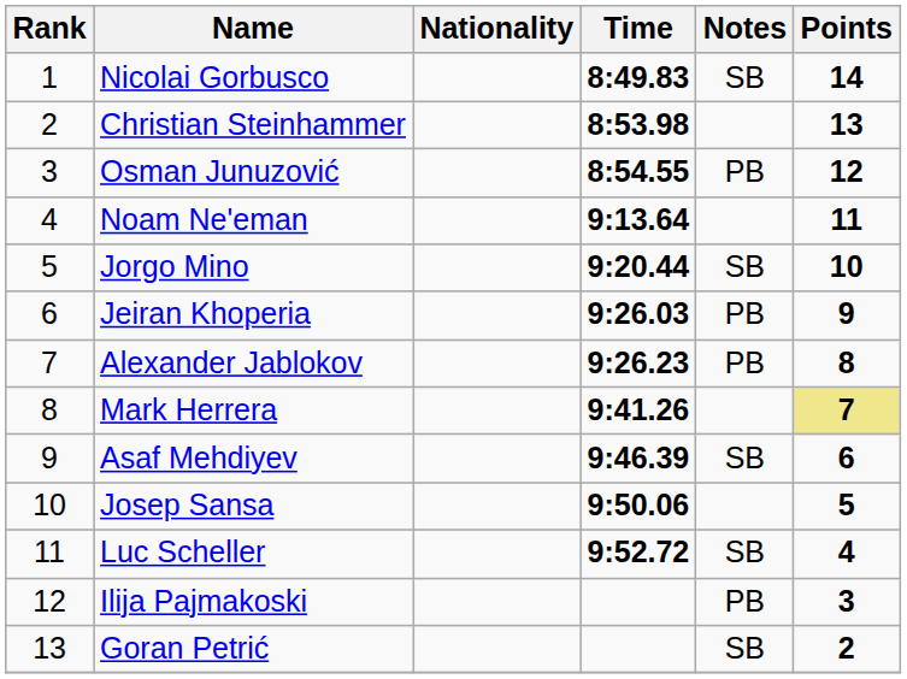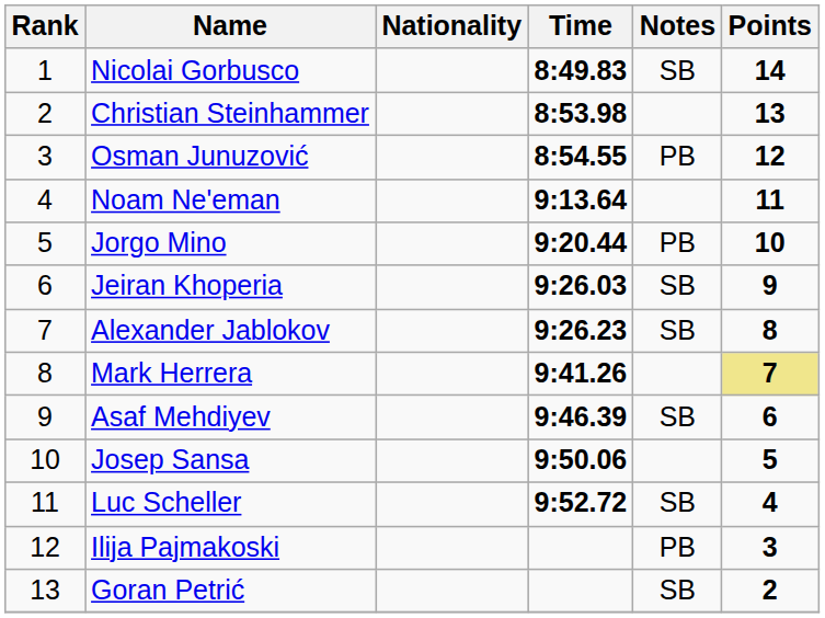 <table class="wikitable sortable" style="text-align:center">
 <tr>
 <th>Rank</th>
 <th>Name</th>
 <th>Nationality</th>
 <th>Time</th>
 <th>Notes</th>
 <th>Points</th>
 </tr>
 <tr>
 <td>1</td>
 <td align=left><a href='#'>Nicolai Gorbusco</a></td>
 <td align=left></td>
 <td><strong>8:49.83</strong></td>
 <td>SB</td>
 <td><strong>14</strong></td>
 </tr>
 <tr>
 <td>2</td>
 <td align=left><a href='#'>Christian Steinhammer</a></td>
 <td align=left></td>
 <td><strong>8:53.98</strong></td>
 <td></td>
 <td><strong>13</strong></td>
 </tr>
 <tr>
 <td>3</td>
 <td align=left><a href='#'>Osman Junuzović</a></td>
 <td align=left></td>
 <td><strong>8:54.55</strong></td>
 <td>PB</td>
 <td><strong>12</strong></td>
 </tr>
 <tr>
 <td>4</td>
 <td align=left><a href='#'>Noam Ne'eman</a></td>
 <td align=left></td>
 <td><strong>9:13.64</strong></td>
 <td></td>
 <td><strong>11</strong></td>
 </tr>
 <tr>
 <td>5</td>
 <td align=left><a href='#'>Jorgo Mino</a></td>
 <td align=left></td>
 <td><strong>9:20.44</strong></td>
-<td>SB</td>
+<td>PB</td>
 <td><strong>10</strong></td>
 </tr>
 <tr>
 <td>6</td>
 <td align=left><a href='#'>Jeiran Khoperia</a></td>
 <td align=left></td>
 <td><strong>9:26.03</strong></td>
-<td>PB</td>
+<td>SB</td>
 <td><strong>9</strong></td>
 </tr>
 <tr>
 <td>7</td>
 <td align=left><a href='#'>Alexander Jablokov</a></td>
 <td align=left></td>
 <td><strong>9:26.23</strong></td>
-<td>PB</td>
+<td>SB</td>
 <td><strong>8</strong></td>
 </tr>
 <tr>
 <td>8</td>
 <td align=left><a href='#'>Mark Herrera</a></td>
 <td align=left></td>
 <td><strong>9:41.26</strong></td>
 <td></td>
 <td style="background: khaki;"><strong>7</strong></td>
 </tr>
 <tr>
 <td>9</td>
 <td align=left><a href='#'>Asaf Mehdiyev</a></td>
 <td align=left></td>
 <td><strong>9:46.39</strong></td>
 <td>SB</td>
 <td><strong>6</strong></td>
 </tr>
 <tr>
 <td>10</td>
 <td align=left><a href='#'>Josep Sansa</a></td>
 <td align=left></td>
 <td><strong>9:50.06</strong></td>
 <td></td>
 <td><strong>5</strong></td>
 </tr>
 <tr>
 <td>11</td>
 <td align=left><a href='#'>Luc Scheller</a></td>
 <td align=left></td>
 <td><strong>9:52.72</strong></td>
 <td>SB</td>
 <td><strong>4</strong></td>
 </tr>
 <tr>
 <td>12</td>
 <td align=left><a href='#'>Ilija Pajmakoski</a></td>
 <td align=left></td>
 <td><strong></strong></td>
 <td>PB</td>
 <td><strong>3</strong></td>
 </tr>
 <tr>
 <td>13</td>
 <td align=left><a href='#'>Goran Petrić</a></td>
 <td align=left></td>
 <td><strong></strong></td>
 <td>SB</td>
 <td><strong>2</strong></td>
 </tr>
 <tr>
 </tr>
 </table>
